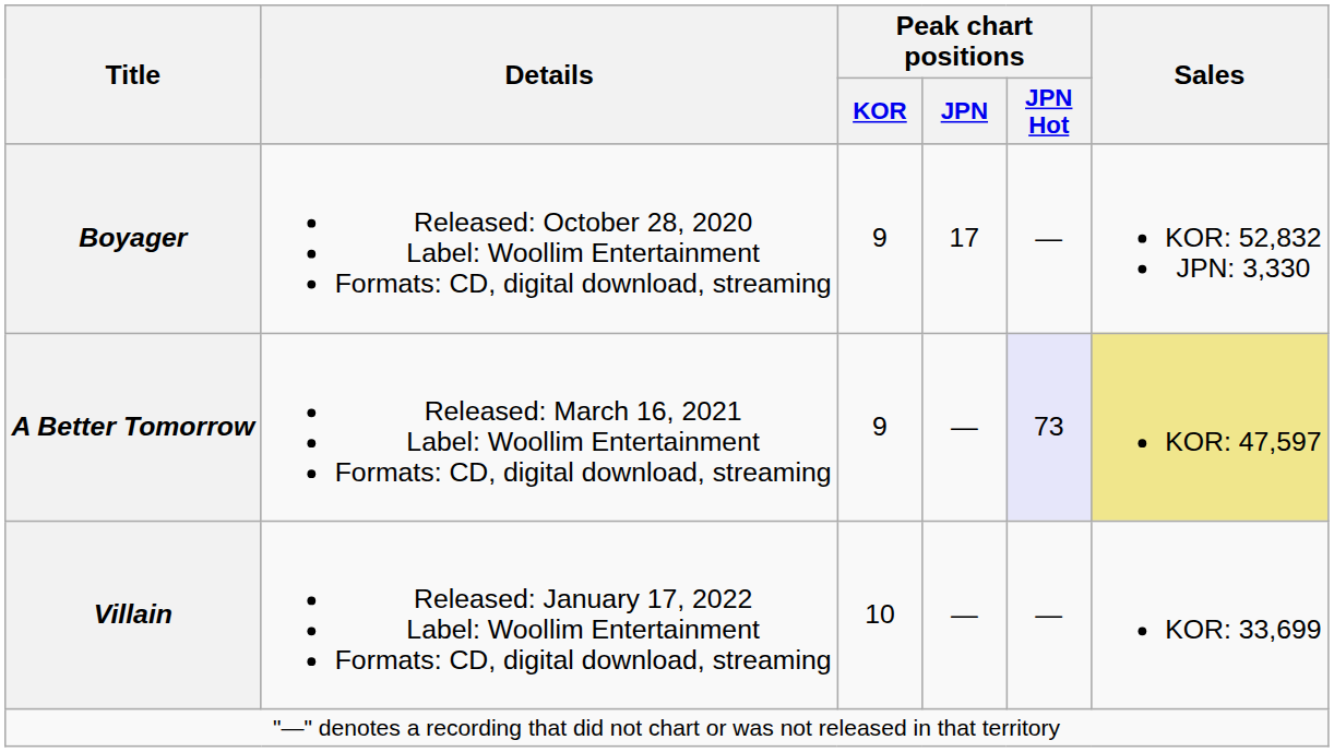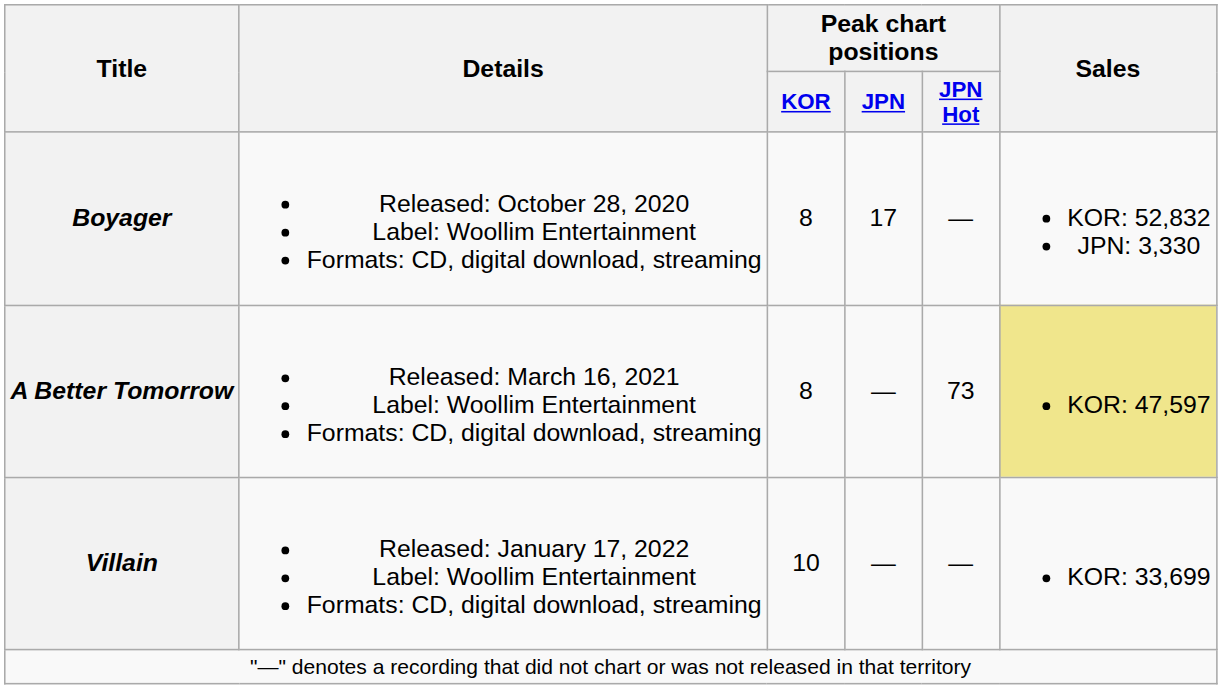 <table class="wikitable plainrowheaders" style="text-align:center;">
 <tr>
 <th scope="col" rowspan="2">Title</th>
 <th scope="col" rowspan="2">Details</th>
 <th scope="col" colspan="3" style="width:5em;">Peak chart positions</th>
 <th scope="col" rowspan="2">Sales</th>
 </tr>
 <tr>
 <th scope="col" style="width:3em;font-size:90%;"><a href='#'>KOR</a><br></th>
 <th scope="col" style="width:3em;font-size:90%;"><a href='#'>JPN</a><br></th>
 <th scope="col" style="width:3em;font-size:90%;"><a href='#'>JPN<br>Hot</a><br></th>
 </tr>
 <tr>
 <th scope="row"><em>Boyager</em></th>
 <td><br><ul><li>Released: October 28, 2020</li><li>Label: Woollim Entertainment</li><li>Formats: CD, digital download, streaming</li></ul></td>
-<td>9</td>
+<td>8</td>
 <td>17</td>
 <td>—</td>
 <td><br><ul><li>KOR: 52,832</li><li>JPN: 3,330</li></ul></td>
 </tr>
 <tr>
 <th scope="row"><em>A Better Tomorrow</em></th>
 <td><br><ul><li>Released: March 16, 2021</li><li>Label: Woollim Entertainment</li><li>Formats: CD, digital download, streaming</li></ul></td>
-<td>9</td>
+<td>8</td>
 <td>—</td>
-<td style="background: lavender;">73</td>
+<td>73</td>
 <td style="background: khaki;"><br><ul><li>KOR: 47,597</li></ul></td>
 </tr>
 <tr>
 <th scope="row"><em>Villain</em></th>
 <td><br><ul><li>Released: January 17, 2022</li><li>Label: Woollim Entertainment</li><li>Formats: CD, digital download, streaming</li></ul></td>
 <td>10</td>
 <td>—</td>
 <td>—</td>
 <td><br><ul><li>KOR: 33,699</li></ul></td>
 </tr>
 <tr>
 <td colspan="6" style="font-size:85%">"—" denotes a recording that did not chart or was not released in that territory</td>
 </tr>
 </table>
